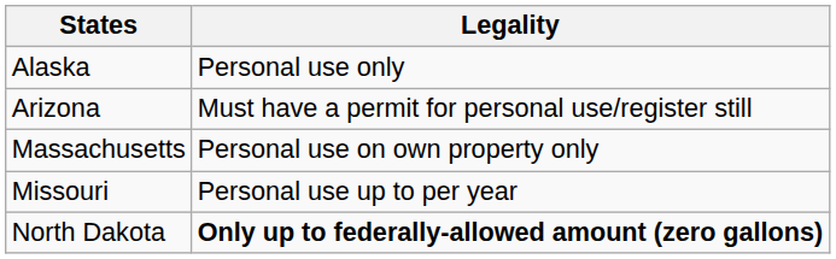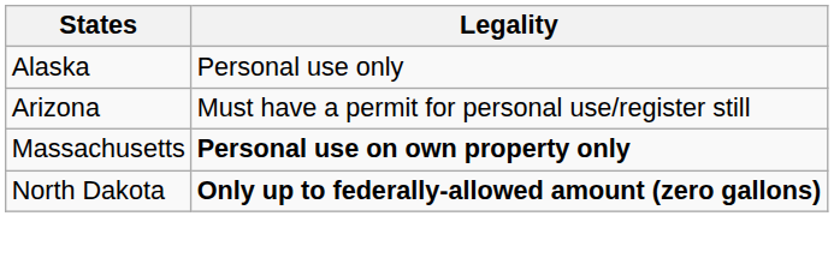 <table class="wikitable">
 <tr>
 <th>States</th>
 <th>Legality</th>
 </tr>
 <tr>
 <td>Alaska</td>
 <td>Personal use only</td>
 </tr>
 <tr>
 <td>Arizona</td>
 <td>Must have a permit for personal use/register still</td>
 </tr>
 <tr>
 <td>Massachusetts</td>
-<td>Personal use on own property only</td>
-</tr>
-<tr>
-<td>Missouri</td>
-<td>Personal use up to  per year</td>
+<td><strong>Personal use on own property only</strong></td>
 </tr>
 <tr>
 <td>North Dakota</td>
 <td><strong>Only up to federally-allowed amount (zero gallons)</strong></td>
 </tr>
 </table>
